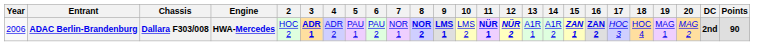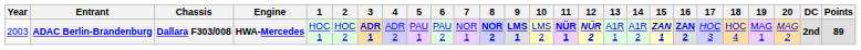 <table class="wikitable" style="text-align:center; font-size:85%">
 <tr>
 <th>Year</th>
 <th>Entrant</th>
 <th>Chassis</th>
 <th>Engine</th>
+<th>1</th>
 <th>2</th>
 <th>3</th>
 <th>4</th>
 <th>5</th>
 <th>6</th>
 <th>7</th>
 <th>8</th>
 <th>9</th>
 <th>10</th>
 <th>11</th>
 <th>12</th>
 <th>13</th>
 <th>14</th>
 <th>15</th>
 <th>16</th>
 <th>17</th>
 <th>18</th>
 <th>19</th>
 <th>20</th>
 <th>DC</th>
 <th>Points</th>
 </tr>
 <tr>
-<td><a href='#'>2006</a></td>
+<td><a href='#'>2003</a></td>
 <th nowrap><a href='#'>ADAC Berlin-Brandenburg</a></th>
 <th nowrap><a href='#'>Dallara</a> F303/008</th>
 <th nowrap>HWA-<a href='#'>Mercedes</a></th>
+<td style="background:#DFFFDF;"><a href='#'>HOC<br>1</a><br></td>
 <td style="background:#DFFFDF;"><a href='#'>HOC<br>2</a><br></td>
 <td style="background:#FFDF9F;"><strong><a href='#'>ADR<br>1</a></strong><br></td>
 <td style="background:#CFCFFF;"><a href='#'>ADR<br>2</a><br></td>
 <td style="background:#EFCFFF;"><a href='#'>PAU<br>1</a><br></td>
 <td style="background:#DFFFDF;"><a href='#'>PAU<br>2</a><br></td>
 <td style="background:#EFCFFF;"><a href='#'>NOR<br>1</a><br></td>
 <td style="background:#CFCFFF;"><strong><a href='#'>NOR<br>2</a><br></strong></td>
 <td style="background:#DFDFDF;"><strong><a href='#'>LMS<br>1</a></strong><br></td>
 <td style="background:#FFFFBF;"><a href='#'>LMS<br>2</a><br></td>
 <td style="background:#EFCFFF;"><strong><a href='#'>NÜR<br>1</a></strong><br></td>
 <td style="background:#FFFFBF;"><strong><em><a href='#'>NÜR<br>2</a></em></strong><br></td>
 <td style="background:#DFFFDF;"><a href='#'>A1R<br>1</a><br></td>
 <td style="background:#DFFFDF;"><a href='#'>A1R<br>2</a><br></td>
 <td style="background:#FFFFBF;"><strong><em><a href='#'>ZAN<br>1</a></em></strong><br></td>
 <td style="background:#DFDFDF;"><strong><a href='#'>ZAN<br>2</a></strong><br></td>
 <td style="background:#CFCFFF;"><em><a href='#'>HOC<br>3</a></em><br></td>
 <td style="background:#FFDF9F;"><a href='#'>HOC<br>4</a><br></td>
 <td style="background:#EFCFFF;"><a href='#'>MAG<br>1</a><br></td>
 <td style="background:#FFDF9F;"><em><a href='#'>MAG<br>2</a></em><br></td>
 <th style="background:#DFDFDF;">2nd</th>
-<th style="background:#DFDFDF;">90</th>
+<th style="background:#DFDFDF;">89</th>
 </tr>
 </table>
